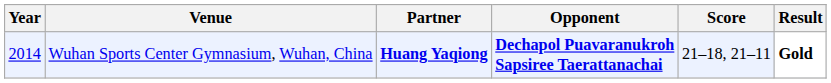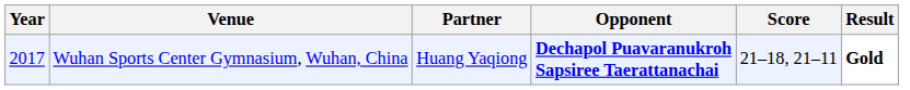 <table class="sortable wikitable" style="font-size: 90%;">
 <tr>
 <th>Year</th>
 <th>Venue</th>
 <th>Partner</th>
 <th>Opponent</th>
 <th>Score</th>
 <th>Result</th>
 </tr>
 <tr style="background:#ECF2FF">
-<td align="center"><a href='#'>2014</a></td>
+<td align="center"><a href='#'>2017</a></td>
 <td align="left"><a href='#'>Wuhan Sports Center Gymnasium</a>, <a href='#'>Wuhan, China</a></td>
-<td align="left"><strong> <a href='#'>Huang Yaqiong</a></strong></td>
+<td align="left"> <a href='#'>Huang Yaqiong</a></td>
 <td align="left"><strong> <a href='#'>Dechapol Puavaranukroh</a> <br>  <a href='#'>Sapsiree Taerattanachai</a></strong></td>
 <td align="left">21–18, 21–11</td>
 <td style="text-align:left; background:white"> <strong>Gold</strong></td>
 </tr>
 </table>
